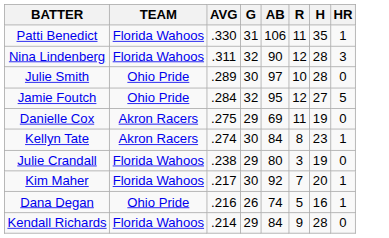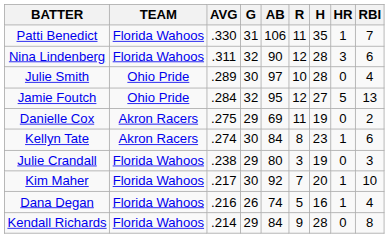 <table class="wikitable sortable" style="text-align:center;">
 <tr>
 <th>BATTER</th>
 <th>TEAM</th>
 <th>AVG</th>
 <th>G</th>
 <th>AB</th>
 <th>R</th>
 <th>H</th>
 <th>HR</th>
+<th>RBI</th>
 </tr>
 <tr>
 <td><a href='#'>Patti Benedict</a></td>
 <td><a href='#'>Florida Wahoos</a></td>
 <td>.330</td>
 <td>31</td>
 <td>106</td>
 <td>11</td>
 <td>35</td>
 <td>1</td>
+<td>7</td>
 </tr>
 <tr>
 <td><a href='#'>Nina Lindenberg</a></td>
 <td><a href='#'>Florida Wahoos</a></td>
 <td>.311</td>
 <td>32</td>
 <td>90</td>
 <td>12</td>
 <td>28</td>
 <td>3</td>
+<td>6</td>
 </tr>
 <tr>
 <td><a href='#'>Julie Smith</a></td>
 <td><a href='#'>Ohio Pride</a></td>
 <td>.289</td>
 <td>30</td>
 <td>97</td>
 <td>10</td>
 <td>28</td>
 <td>0</td>
+<td>4</td>
 </tr>
 <tr>
 <td><a href='#'>Jamie Foutch </a></td>
 <td><a href='#'>Ohio Pride</a></td>
 <td>.284</td>
 <td>32</td>
 <td>95</td>
 <td>12</td>
 <td>27</td>
 <td>5</td>
+<td>13</td>
 </tr>
 <tr>
 <td><a href='#'>Danielle Cox</a></td>
 <td><a href='#'>Akron Racers</a></td>
 <td>.275</td>
 <td>29</td>
 <td>69</td>
 <td>11</td>
 <td>19</td>
 <td>0</td>
+<td>2</td>
 </tr>
 <tr>
 <td><a href='#'>Kellyn Tate</a></td>
 <td><a href='#'>Akron Racers</a></td>
 <td>.274</td>
 <td>30</td>
 <td>84</td>
 <td>8</td>
 <td>23</td>
 <td>1</td>
+<td>6</td>
 </tr>
 <tr>
 <td><a href='#'>Julie Crandall</a></td>
 <td><a href='#'>Florida Wahoos</a></td>
 <td>.238</td>
 <td>29</td>
 <td>80</td>
 <td>3</td>
 <td>19</td>
 <td>0</td>
+<td>3</td>
 </tr>
 <tr>
 <td><a href='#'>Kim Maher</a></td>
 <td><a href='#'>Florida Wahoos</a></td>
 <td>.217</td>
 <td>30</td>
 <td>92</td>
 <td>7</td>
 <td>20</td>
 <td>1</td>
+<td>10</td>
 </tr>
 <tr>
 <td><a href='#'>Dana Degan</a></td>
-<td><a href='#'>Ohio Pride</a></td>
+<td><a href='#'>Florida Wahoos</a></td>
 <td>.216</td>
 <td>26</td>
 <td>74</td>
 <td>5</td>
 <td>16</td>
 <td>1</td>
+<td>4</td>
 </tr>
 <tr>
 <td><a href='#'>Kendall Richards</a></td>
 <td><a href='#'>Florida Wahoos</a></td>
 <td>.214</td>
 <td>29</td>
 <td>84</td>
 <td>9</td>
 <td>28</td>
 <td>0</td>
+<td>8</td>
 </tr>
 </table>
